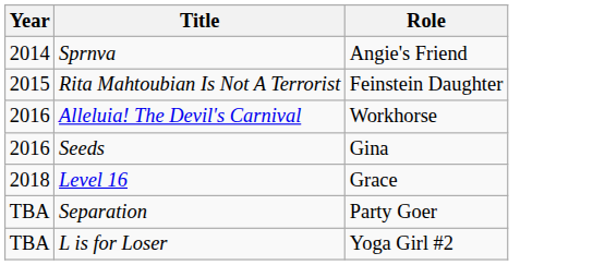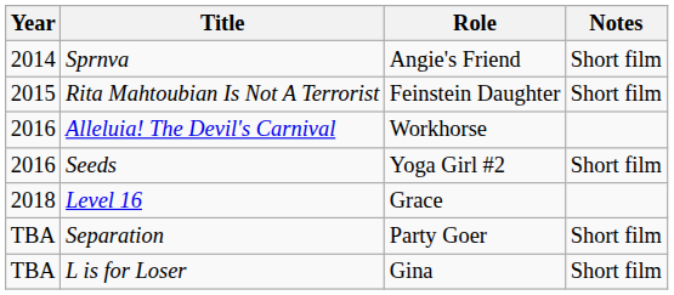 <table class="wikitable plainrowheaders sortable">
 <tr>
 <th scope="col">Year</th>
 <th scope="col">Title</th>
 <th scope="col">Role</th>
+<th scope="col" class="unsortable">Notes</th>
 </tr>
 <tr>
 <td>2014</td>
 <td><em>Sprnva</em></td>
 <td>Angie's Friend</td>
+<td>Short film</td>
 </tr>
 <tr>
 <td>2015</td>
 <td><em>Rita Mahtoubian Is Not A Terrorist</em></td>
 <td>Feinstein Daughter</td>
+<td>Short film</td>
 </tr>
 <tr>
 <td>2016</td>
 <td><em><a href='#'>Alleluia! The Devil's Carnival</a></em></td>
 <td>Workhorse</td>
+<td></td>
 </tr>
 <tr>
 <td>2016</td>
 <td><em>Seeds</em></td>
-<td>Gina</td>
+<td>Yoga Girl #2</td>
+<td>Short film</td>
 </tr>
 <tr>
 <td>2018</td>
 <td><em><a href='#'>Level 16</a></em></td>
 <td>Grace</td>
+<td></td>
 </tr>
 <tr>
 <td>TBA</td>
 <td><em>Separation</em></td>
 <td>Party Goer</td>
+<td>Short film</td>
 </tr>
 <tr>
 <td>TBA</td>
 <td><em>L is for Loser</em></td>
-<td>Yoga Girl #2</td>
+<td>Gina</td>
+<td>Short film</td>
 </tr>
 </table>
